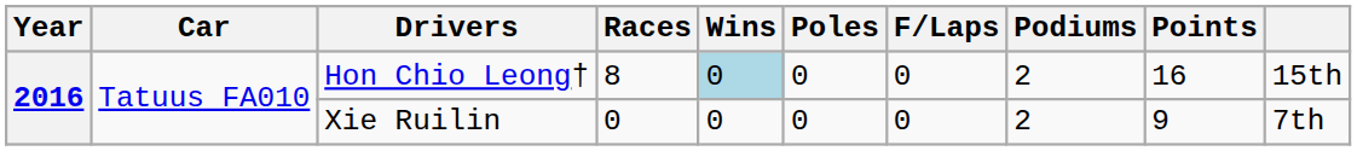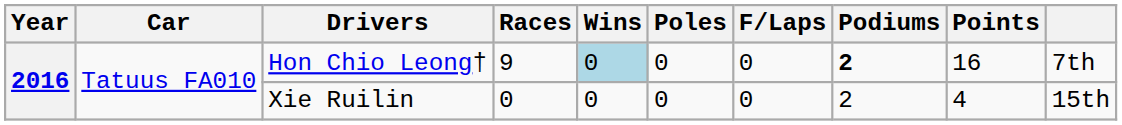 <table class="wikitable" style="font-size:85%">
 <tr>
 <th>Year</th>
 <th>Car</th>
 <th>Drivers</th>
 <th>Races</th>
 <th>Wins</th>
 <th>Poles</th>
 <th>F/Laps</th>
 <th>Podiums</th>
 <th>Points</th>
 <th></th>
 </tr>
 <tr>
 <th rowspan="2"><a href='#'>2016</a></th>
 <td rowspan="2"><a href='#'>Tatuus FA010</a></td>
 <td> <a href='#'>Hon Chio Leong</a>†</td>
-<td>8</td>
+<td>9</td>
 <td style="background: lightblue;">0</td>
 <td>0</td>
 <td>0</td>
-<td>2</td>
+<td><strong>2</strong></td>
 <td>16</td>
-<td>15th</td>
+<td>7th</td>
 </tr>
 <tr>
 <td> Xie Ruilin</td>
 <td>0</td>
 <td>0</td>
 <td>0</td>
 <td>0</td>
 <td>2</td>
-<td>9</td>
-<td>7th</td>
+<td>4</td>
+<td>15th</td>
 </tr>
 </table>
